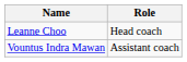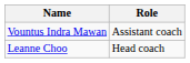 <table class="wikitable">
 <tr>
 <th>Name</th>
 <th>Role</th>
 </tr>
 <tr>
+<td> <a href='#'>Vountus Indra Mawan</a></td>
+<td>Assistant coach</td>
+</tr>
+<tr>
 <td> <a href='#'>Leanne Choo</a></td>
 <td>Head coach</td>
 </tr>
-<tr>
-<td> <a href='#'>Vountus Indra Mawan</a></td>
-<td>Assistant coach</td>
-</tr>
 </table>
